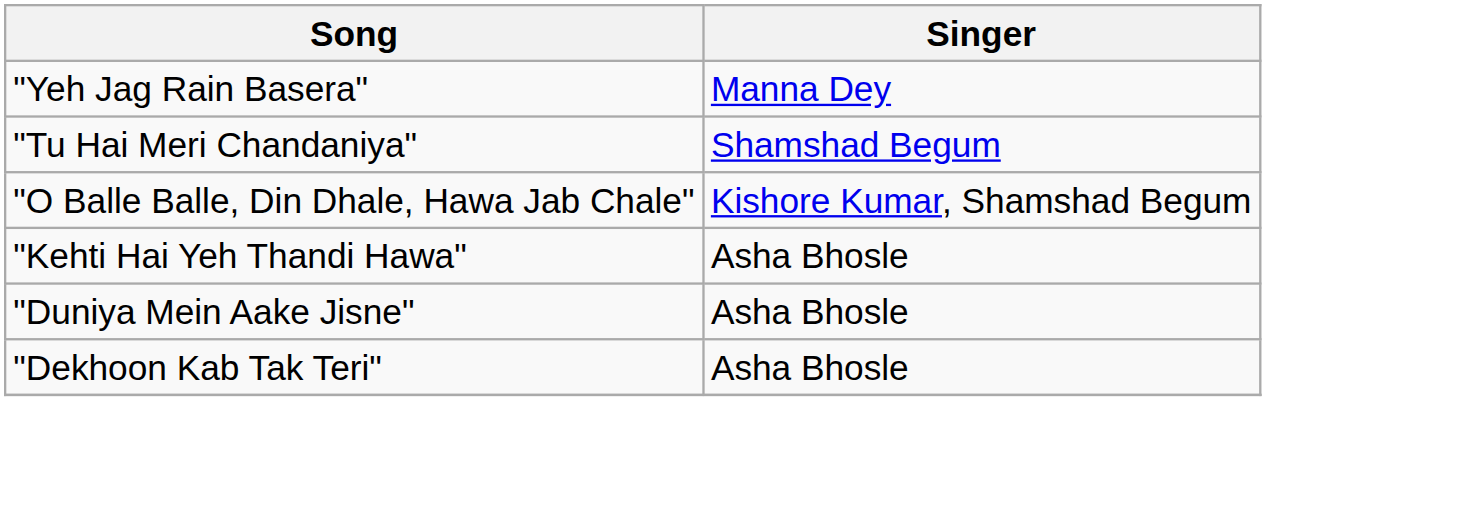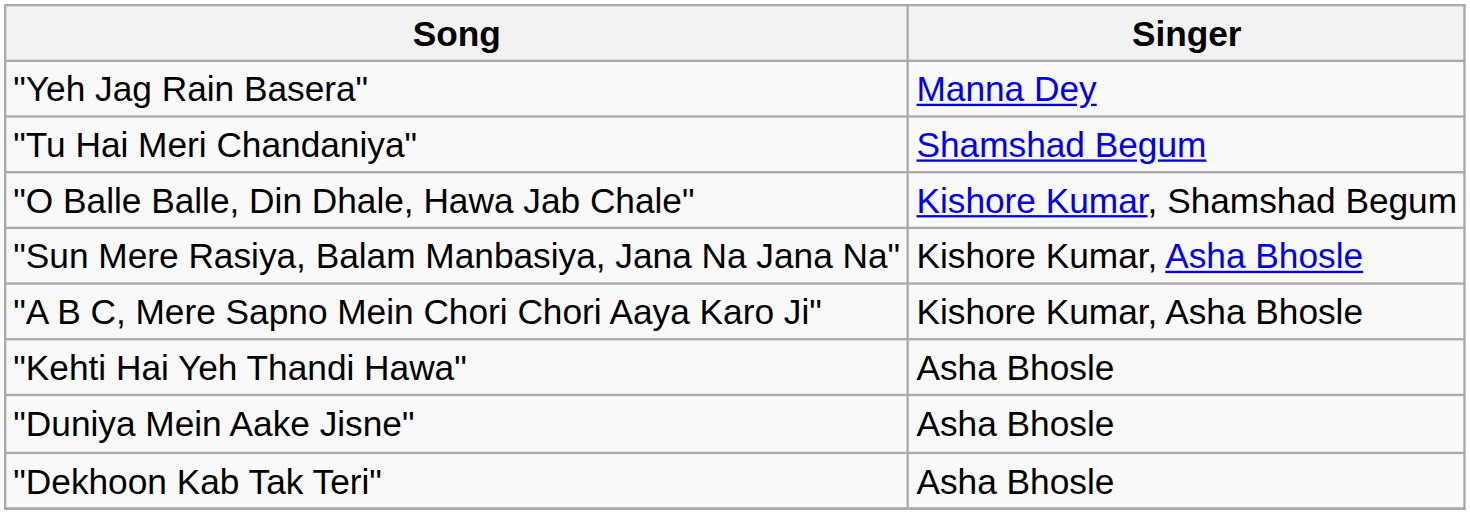 <table class="wikitable" style="font-size:95%">
 <tr>
 <th>Song</th>
 <th>Singer</th>
 </tr>
 <tr>
 <td>"Yeh Jag Rain Basera"</td>
 <td><a href='#'>Manna Dey</a></td>
 </tr>
 <tr>
 <td>"Tu Hai Meri Chandaniya"</td>
 <td><a href='#'>Shamshad Begum</a></td>
 </tr>
 <tr>
 <td>"O Balle Balle, Din Dhale, Hawa Jab Chale"</td>
 <td><a href='#'>Kishore Kumar</a>, Shamshad Begum</td>
 </tr>
 <tr>
+<td>"Sun Mere Rasiya, Balam Manbasiya, Jana Na Jana Na"</td>
+<td>Kishore Kumar, <a href='#'>Asha Bhosle</a></td>
+</tr>
+<tr>
+<td>"A B C, Mere Sapno Mein Chori Chori Aaya Karo Ji"</td>
+<td>Kishore Kumar, Asha Bhosle</td>
+</tr>
+<tr>
 <td>"Kehti Hai Yeh Thandi Hawa"</td>
 <td>Asha Bhosle</td>
 </tr>
 <tr>
 <td>"Duniya Mein Aake Jisne"</td>
 <td>Asha Bhosle</td>
 </tr>
 <tr>
 <td>"Dekhoon Kab Tak Teri"</td>
 <td>Asha Bhosle</td>
 </tr>
 <tr>
 </tr>
 </table>
